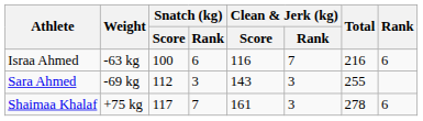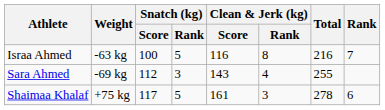 <table class="wikitable">
 <tr>
 <th rowspan="2">Athlete</th>
 <th rowspan="2">Weight</th>
 <th colspan="2">Snatch (kg)</th>
 <th colspan="2">Clean & Jerk (kg)</th>
 <th rowspan="2">Total</th>
 <th rowspan="2">Rank</th>
 </tr>
 <tr>
 <th>Score</th>
 <th>Rank</th>
 <th>Score</th>
 <th>Rank</th>
 </tr>
 <tr>
 <td>Israa Ahmed</td>
 <td>-63 kg</td>
 <td>100</td>
-<td>6</td>
+<td>5</td>
 <td>116</td>
+<td>8</td>
+<td>216</td>
 <td>7</td>
-<td>216</td>
-<td>6</td>
 </tr>
 <tr>
 <td><a href='#'>Sara Ahmed</a></td>
 <td>-69 kg</td>
 <td>112</td>
 <td>3</td>
 <td>143</td>
-<td>3</td>
+<td>4</td>
 <td>255</td>
 <td></td>
 </tr>
 <tr>
 <td><a href='#'>Shaimaa Khalaf</a></td>
 <td>+75 kg</td>
 <td>117</td>
-<td>7</td>
+<td>5</td>
 <td>161</td>
 <td>3</td>
 <td>278</td>
 <td>6</td>
 </tr>
 </table>
